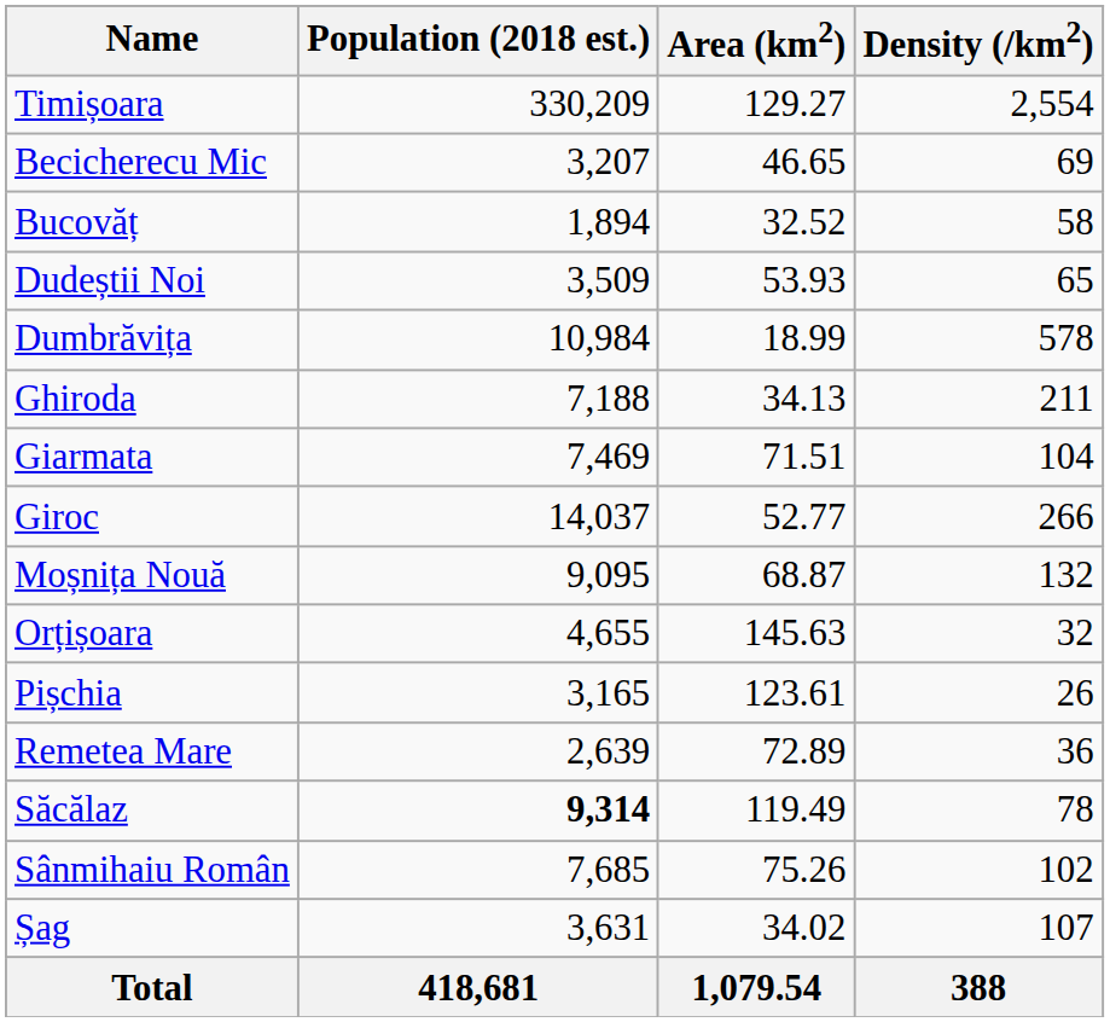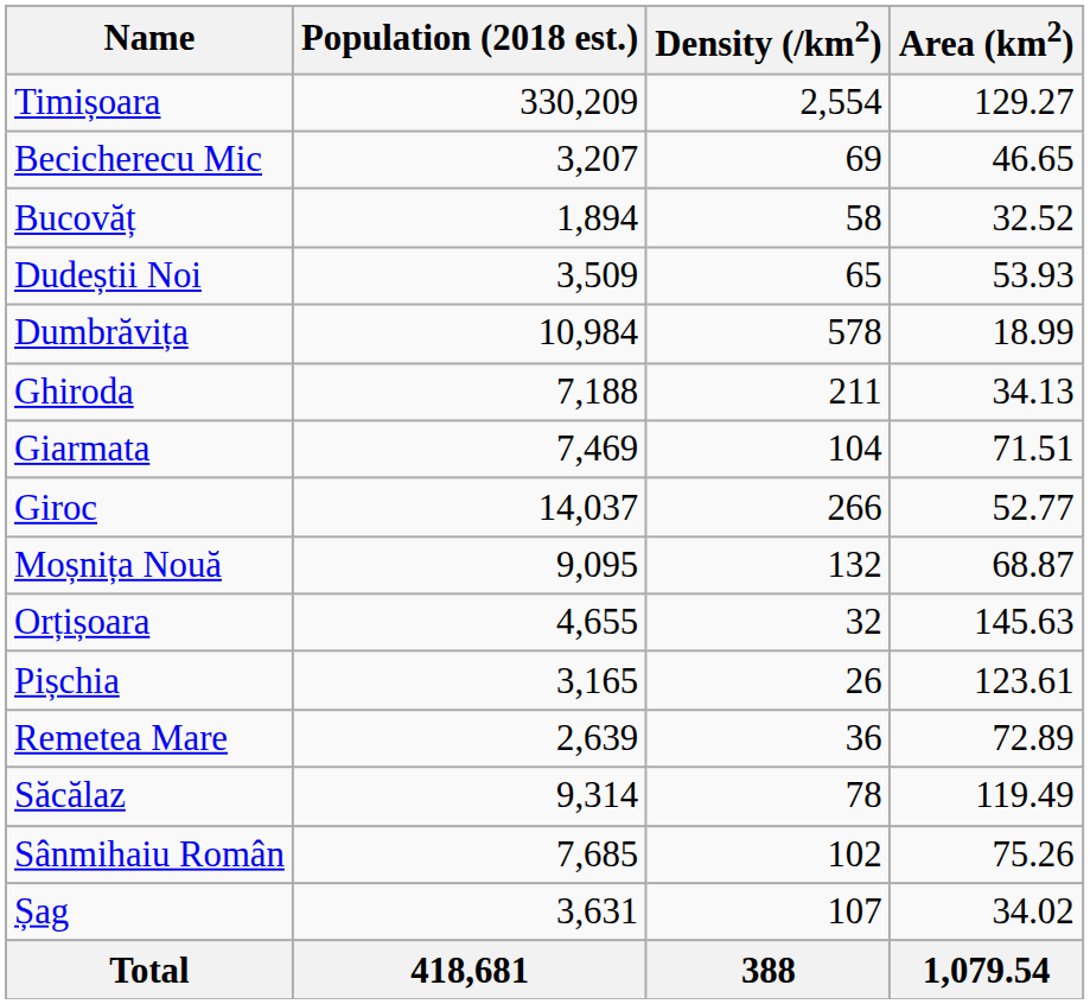 <table class="wikitable sortable">
 <tr>
 <th>Name</th>
 <th>Population (2018 est.)</th>
+<th>Density (/km<sup>2</sup>)</th>
 <th>Area (km<sup>2</sup>)</th>
-<th>Density (/km<sup>2</sup>)</th>
 </tr>
 <tr>
 <td><a href='#'>Timișoara</a></td>
 <td align="right">330,209</td>
+<td align="right">2,554</td>
 <td align="right">129.27</td>
-<td align="right">2,554</td>
 </tr>
 <tr>
 <td><a href='#'>Becicherecu Mic</a></td>
 <td align="right">3,207</td>
+<td align="right">69</td>
 <td align="right">46.65</td>
-<td align="right">69</td>
 </tr>
 <tr>
 <td><a href='#'>Bucovăț</a></td>
 <td align="right">1,894</td>
+<td align="right">58</td>
 <td align="right">32.52</td>
-<td align="right">58</td>
 </tr>
 <tr>
 <td><a href='#'>Dudeștii Noi</a></td>
 <td align="right">3,509</td>
+<td align="right">65</td>
 <td align="right">53.93</td>
-<td align="right">65</td>
 </tr>
 <tr>
 <td><a href='#'>Dumbrăvița</a></td>
 <td align="right">10,984</td>
+<td align="right">578</td>
 <td align="right">18.99</td>
-<td align="right">578</td>
 </tr>
 <tr>
 <td><a href='#'>Ghiroda</a></td>
 <td align="right">7,188</td>
+<td align="right">211</td>
 <td align="right">34.13</td>
-<td align="right">211</td>
 </tr>
 <tr>
 <td><a href='#'>Giarmata</a></td>
 <td align="right">7,469</td>
+<td align="right">104</td>
 <td align="right">71.51</td>
-<td align="right">104</td>
 </tr>
 <tr>
 <td><a href='#'>Giroc</a></td>
 <td align="right">14,037</td>
+<td align="right">266</td>
 <td align="right">52.77</td>
-<td align="right">266</td>
 </tr>
 <tr>
 <td><a href='#'>Moșnița Nouă</a></td>
 <td align="right">9,095</td>
+<td align="right">132</td>
 <td align="right">68.87</td>
-<td align="right">132</td>
 </tr>
 <tr>
 <td><a href='#'>Orțișoara</a></td>
 <td align="right">4,655</td>
+<td align="right">32</td>
 <td align="right">145.63</td>
-<td align="right">32</td>
 </tr>
 <tr>
 <td><a href='#'>Pișchia</a></td>
 <td align="right">3,165</td>
+<td align="right">26</td>
 <td align="right">123.61</td>
-<td align="right">26</td>
 </tr>
 <tr>
 <td><a href='#'>Remetea Mare</a></td>
 <td align="right">2,639</td>
+<td align="right">36</td>
 <td align="right">72.89</td>
-<td align="right">36</td>
 </tr>
 <tr>
 <td><a href='#'>Săcălaz</a></td>
-<td align="right"><strong>9,314</strong></td>
+<td align="right">9,314</td>
+<td align="right">78</td>
 <td align="right">119.49</td>
-<td align="right">78</td>
 </tr>
 <tr>
 <td><a href='#'>Sânmihaiu Român</a></td>
 <td align="right">7,685</td>
+<td align="right">102</td>
 <td align="right">75.26</td>
-<td align="right">102</td>
 </tr>
 <tr>
 <td><a href='#'>Șag</a></td>
 <td align="right">3,631</td>
+<td align="right">107</td>
 <td align="right">34.02</td>
-<td align="right">107</td>
 </tr>
 <tr>
 <th>Total</th>
 <th>418,681</th>
+<th>388</th>
 <th>1,079.54</th>
-<th>388</th>
 </tr>
 </table>
